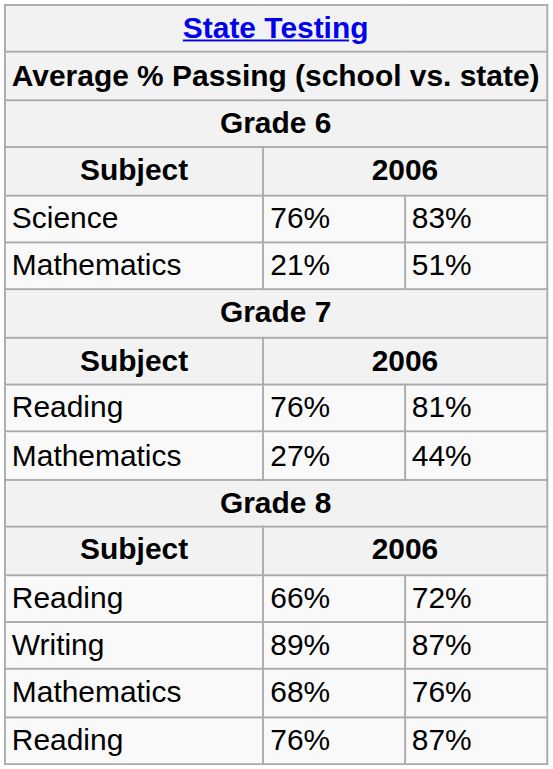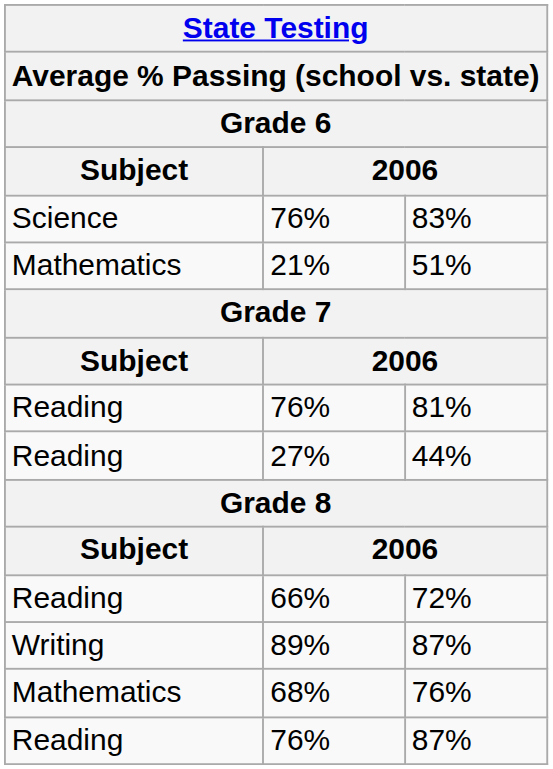 <table class="wikitable">
 <tr>
 <th colspan="7"><a href='#'>State Testing</a></th>
 </tr>
 <tr>
 <th colspan="7">Average % Passing (school vs. state)</th>
 </tr>
 <tr>
 <th colspan="7">Grade 6</th>
 </tr>
 <tr>
 <th>Subject</th>
 <th style="width:100px;" colspan="2">2006</th>
 </tr>
 <tr>
 <td>Science</td>
 <td>76%</td>
 <td>83%</td>
 </tr>
 <tr>
 <td>Mathematics</td>
 <td>21%</td>
 <td>51%</td>
 </tr>
 <tr>
 <th colspan="7">Grade 7</th>
 </tr>
 <tr>
 <th>Subject</th>
 <th style="width:100px;" colspan="2">2006</th>
 </tr>
 <tr>
 <td>Reading</td>
 <td>76%</td>
 <td>81%</td>
 </tr>
 <tr>
-<td>Mathematics</td>
+<td>Reading</td>
 <td>27%</td>
 <td>44%</td>
 </tr>
 <tr>
 <th colspan="7">Grade 8</th>
 </tr>
 <tr>
 <th>Subject</th>
 <th style="width:100px;" colspan="2">2006</th>
 </tr>
 <tr>
 <td>Reading</td>
 <td>66%</td>
 <td>72%</td>
 </tr>
 <tr>
 <td>Writing</td>
 <td>89%</td>
 <td>87%</td>
 </tr>
 <tr>
 <td>Mathematics</td>
 <td>68%</td>
 <td>76%</td>
 </tr>
 <tr>
 <td>Reading</td>
 <td>76%</td>
 <td>87%</td>
 </tr>
 </table>
